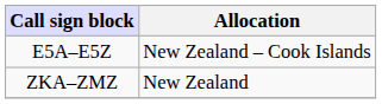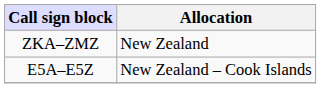 <table class=wikitable>
 <tr>
 <th style="background: #ddddff;">Call sign block</th>
 <th>Allocation</th>
 </tr>
 <tr>
+<td align="center">ZKA–ZMZ</td>
+<td>New Zealand</td>
+</tr>
+<tr>
 <td align="center">E5A–E5Z</td>
 <td>New Zealand – Cook Islands</td>
 </tr>
 <tr>
-<td align="center">ZKA–ZMZ</td>
-<td>New Zealand</td>
-</tr>
-<tr>
 </tr>
 </table>
